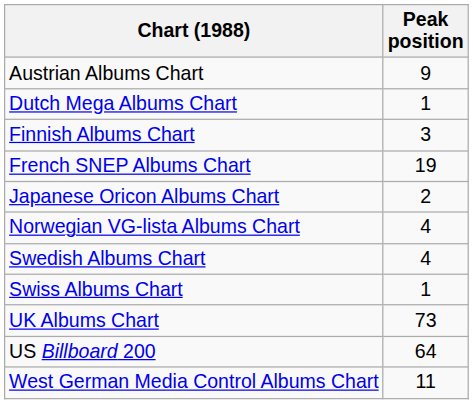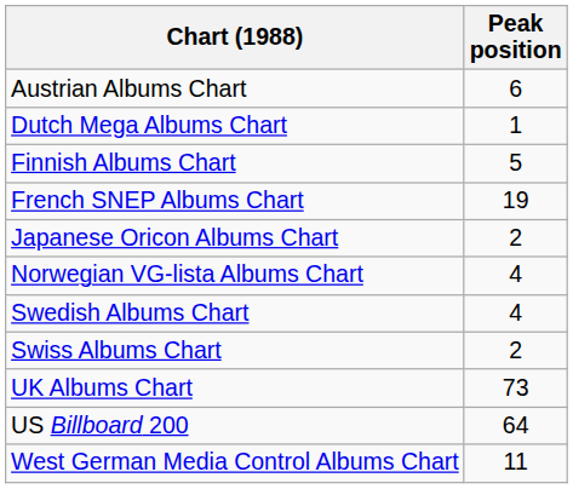 <table class="wikitable sortable" style="text-align:center;">
 <tr>
 <th>Chart (1988)</th>
 <th>Peak<br>position</th>
 </tr>
 <tr>
 <td align="left">Austrian Albums Chart</td>
-<td>9</td>
+<td>6</td>
 </tr>
 <tr>
 <td align="left"><a href='#'>Dutch Mega Albums Chart</a></td>
 <td>1</td>
 </tr>
 <tr>
 <td align="left"><a href='#'>Finnish Albums Chart</a></td>
-<td>3</td>
+<td>5</td>
 </tr>
 <tr>
 <td align="left"><a href='#'>French SNEP Albums Chart</a></td>
 <td>19</td>
 </tr>
 <tr>
 <td align="left"><a href='#'>Japanese Oricon Albums Chart</a></td>
 <td>2</td>
 </tr>
 <tr>
 <td align="left"><a href='#'>Norwegian VG-lista Albums Chart</a></td>
 <td>4</td>
 </tr>
 <tr>
 <td align="left"><a href='#'>Swedish Albums Chart</a></td>
 <td>4</td>
 </tr>
 <tr>
 <td align="left"><a href='#'>Swiss Albums Chart</a></td>
-<td>1</td>
+<td>2</td>
 </tr>
 <tr>
 <td align="left"><a href='#'>UK Albums Chart</a></td>
 <td>73</td>
 </tr>
 <tr>
 <td align="left">US <a href='#'><em>Billboard</em> 200</a></td>
 <td>64</td>
 </tr>
 <tr>
 <td align="left"><a href='#'>West German Media Control Albums Chart</a></td>
 <td>11</td>
 </tr>
 </table>
